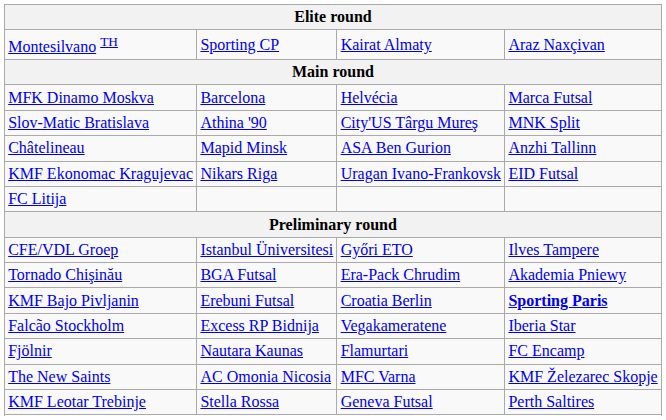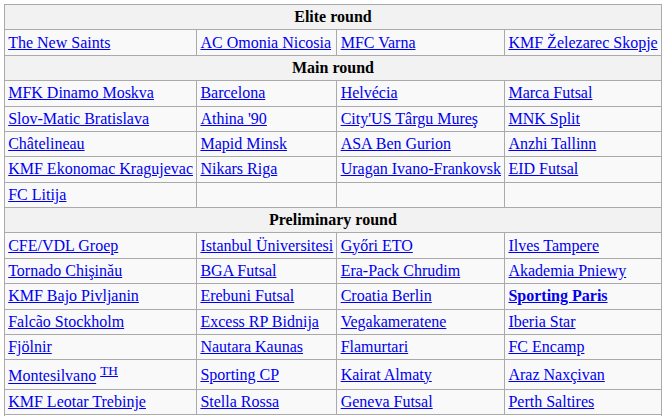 <table class="wikitable">
 <tr>
 <th colspan="4">Elite round</th>
 </tr>
 <tr>
-<td> <a href='#'>Montesilvano</a> <sup><a href='#'>TH</a></sup></td>
-<td> <a href='#'>Sporting CP</a></td>
-<td> <a href='#'>Kairat Almaty</a></td>
-<td> <a href='#'>Araz Naxçivan</a></td>
+<td> <a href='#'>The New Saints</a></td>
+<td> <a href='#'>AC Omonia Nicosia</a></td>
+<td> <a href='#'>MFC Varna</a></td>
+<td> <a href='#'>KMF Železarec Skopje</a></td>
 </tr>
 <tr>
 <th colspan="4">Main round</th>
 </tr>
 <tr>
 <td> <a href='#'>MFK Dinamo Moskva</a></td>
 <td> <a href='#'>Barcelona</a></td>
 <td> <a href='#'>Helvécia</a></td>
 <td> <a href='#'>Marca Futsal</a></td>
 </tr>
 <tr>
 <td> <a href='#'>Slov-Matic Bratislava</a></td>
 <td> <a href='#'>Athina '90</a></td>
 <td> <a href='#'>City'US Târgu Mureş</a></td>
 <td> <a href='#'>MNK Split</a></td>
 </tr>
 <tr>
 <td> <a href='#'>Châtelineau</a></td>
 <td> <a href='#'>Mapid Minsk</a></td>
 <td> <a href='#'>ASA Ben Gurion</a></td>
 <td> <a href='#'>Anzhi Tallinn</a></td>
 </tr>
 <tr>
 <td> <a href='#'>KMF Ekonomac Kragujevac</a></td>
 <td> <a href='#'>Nikars Riga</a></td>
 <td> <a href='#'>Uragan Ivano-Frankovsk</a></td>
 <td> <a href='#'>EID Futsal</a></td>
 </tr>
 <tr>
 <td> <a href='#'>FC Litija</a></td>
 <td></td>
 <td></td>
 <td></td>
 </tr>
 <tr>
 <th colspan="4">Preliminary round</th>
 </tr>
 <tr>
 <td> <a href='#'>CFE/VDL Groep</a></td>
 <td> <a href='#'>Istanbul Üniversitesi</a></td>
 <td> <a href='#'>Győri ETO</a></td>
 <td> <a href='#'>Ilves Tampere</a></td>
 </tr>
 <tr>
 <td> <a href='#'>Tornado Chişinău</a></td>
 <td> <a href='#'>BGA Futsal</a></td>
 <td> <a href='#'>Era-Pack Chrudim</a></td>
 <td> <a href='#'>Akademia Pniewy</a></td>
 </tr>
 <tr>
 <td> <a href='#'>KMF Bajo Pivljanin</a></td>
 <td> <a href='#'>Erebuni Futsal</a></td>
 <td> <a href='#'>Croatia Berlin</a></td>
 <td><strong> <a href='#'>Sporting Paris</a></strong></td>
 </tr>
 <tr>
 <td> <a href='#'>Falcão Stockholm</a></td>
 <td> <a href='#'>Excess RP Bidnija</a></td>
 <td> <a href='#'>Vegakameratene</a></td>
 <td> <a href='#'>Iberia Star</a></td>
 </tr>
 <tr>
 <td> <a href='#'>Fjölnir</a></td>
 <td> <a href='#'>Nautara Kaunas</a></td>
 <td> <a href='#'>Flamurtari</a></td>
 <td> <a href='#'>FC Encamp</a></td>
 </tr>
 <tr>
-<td> <a href='#'>The New Saints</a></td>
-<td> <a href='#'>AC Omonia Nicosia</a></td>
-<td> <a href='#'>MFC Varna</a></td>
-<td> <a href='#'>KMF Železarec Skopje</a></td>
+<td> <a href='#'>Montesilvano</a> <sup><a href='#'>TH</a></sup></td>
+<td> <a href='#'>Sporting CP</a></td>
+<td> <a href='#'>Kairat Almaty</a></td>
+<td> <a href='#'>Araz Naxçivan</a></td>
 </tr>
 <tr>
 <td> <a href='#'>KMF Leotar Trebinje</a></td>
 <td> <a href='#'>Stella Rossa</a></td>
 <td> <a href='#'>Geneva Futsal</a></td>
 <td> <a href='#'>Perth Saltires</a></td>
 </tr>
 <tr>
 </tr>
 <tr>
 </tr>
 </table>
